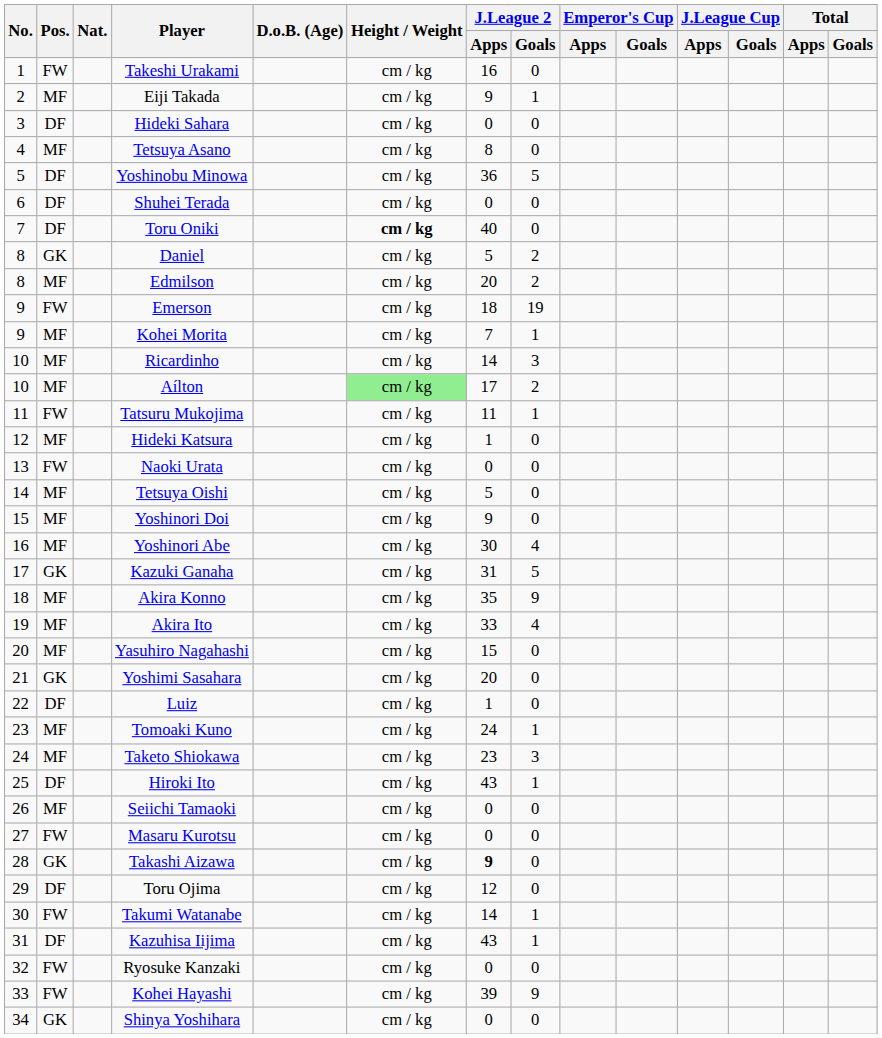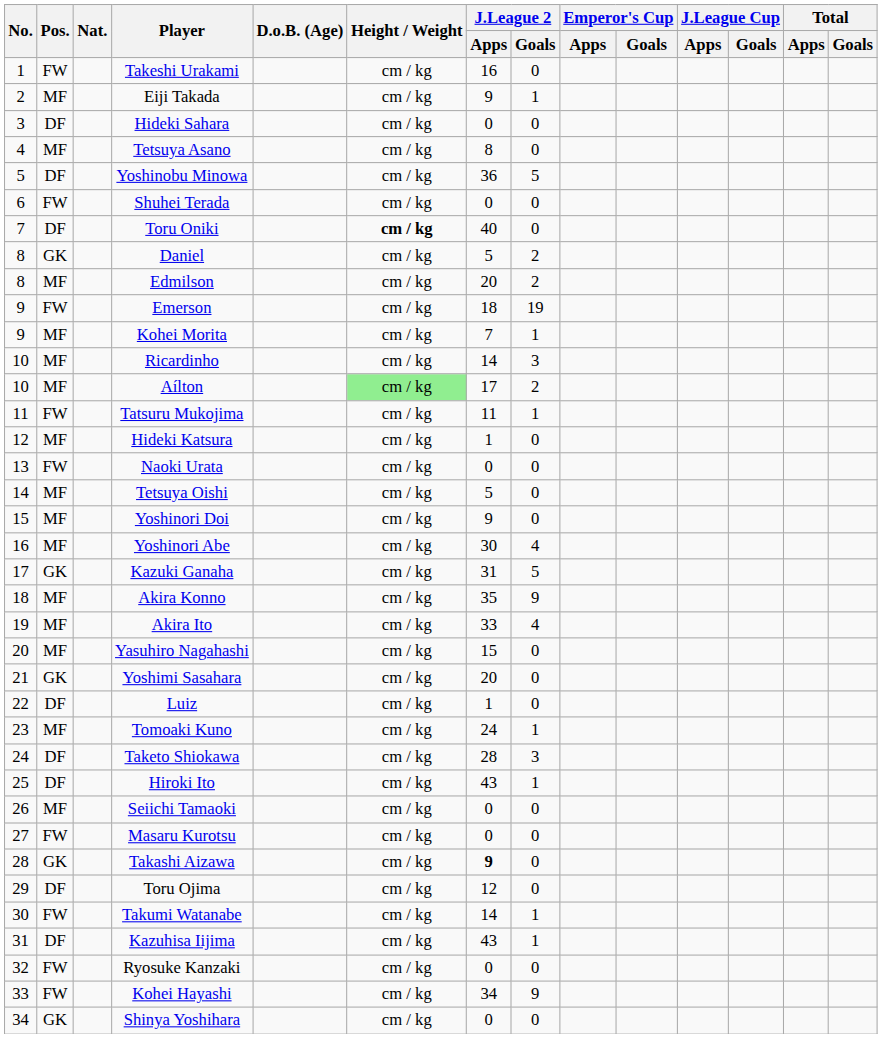 <table class="wikitable" style="text-align:center;">
 <tr>
 <th rowspan="2">No.</th>
 <th rowspan="2">Pos.</th>
 <th rowspan="2">Nat.</th>
 <th rowspan="2">Player</th>
 <th rowspan="2">D.o.B. (Age)</th>
 <th rowspan="2">Height / Weight</th>
 <th colspan="2"><a href='#'>J.League 2</a></th>
 <th colspan="2"><a href='#'>Emperor's Cup</a></th>
 <th colspan="2"><a href='#'>J.League Cup</a></th>
 <th colspan="2">Total</th>
 </tr>
 <tr>
 <th>Apps</th>
 <th>Goals</th>
 <th>Apps</th>
 <th>Goals</th>
 <th>Apps</th>
 <th>Goals</th>
 <th>Apps</th>
 <th>Goals</th>
 </tr>
 <tr>
 <td>1</td>
 <td>FW</td>
 <td></td>
 <td><a href='#'>Takeshi Urakami</a></td>
 <td></td>
 <td>cm / kg</td>
 <td>16</td>
 <td>0</td>
 <td></td>
 <td></td>
 <td></td>
 <td></td>
 <td></td>
 <td></td>
 </tr>
 <tr>
 <td>2</td>
 <td>MF</td>
 <td></td>
 <td>Eiji Takada</td>
 <td></td>
 <td>cm / kg</td>
 <td>9</td>
 <td>1</td>
 <td></td>
 <td></td>
 <td></td>
 <td></td>
 <td></td>
 <td></td>
 </tr>
 <tr>
 <td>3</td>
 <td>DF</td>
 <td></td>
 <td><a href='#'>Hideki Sahara</a></td>
 <td></td>
 <td>cm / kg</td>
 <td>0</td>
 <td>0</td>
 <td></td>
 <td></td>
 <td></td>
 <td></td>
 <td></td>
 <td></td>
 </tr>
 <tr>
 <td>4</td>
 <td>MF</td>
 <td></td>
 <td><a href='#'>Tetsuya Asano</a></td>
 <td></td>
 <td>cm / kg</td>
 <td>8</td>
 <td>0</td>
 <td></td>
 <td></td>
 <td></td>
 <td></td>
 <td></td>
 <td></td>
 </tr>
 <tr>
 <td>5</td>
 <td>DF</td>
 <td></td>
 <td><a href='#'>Yoshinobu Minowa</a></td>
 <td></td>
 <td>cm / kg</td>
 <td>36</td>
 <td>5</td>
 <td></td>
 <td></td>
 <td></td>
 <td></td>
 <td></td>
 <td></td>
 </tr>
 <tr>
 <td>6</td>
-<td>DF</td>
+<td>FW</td>
 <td></td>
 <td><a href='#'>Shuhei Terada</a></td>
 <td></td>
 <td>cm / kg</td>
 <td>0</td>
 <td>0</td>
 <td></td>
 <td></td>
 <td></td>
 <td></td>
 <td></td>
 <td></td>
 </tr>
 <tr>
 <td>7</td>
 <td>DF</td>
 <td></td>
 <td><a href='#'>Toru Oniki</a></td>
 <td></td>
 <td><strong>cm / kg</strong></td>
 <td>40</td>
 <td>0</td>
 <td></td>
 <td></td>
 <td></td>
 <td></td>
 <td></td>
 <td></td>
 </tr>
 <tr>
 <td>8</td>
 <td>GK</td>
 <td></td>
 <td><a href='#'>Daniel</a></td>
 <td></td>
 <td>cm / kg</td>
 <td>5</td>
 <td>2</td>
 <td></td>
 <td></td>
 <td></td>
 <td></td>
 <td></td>
 <td></td>
 </tr>
 <tr>
 <td>8</td>
 <td>MF</td>
 <td></td>
 <td><a href='#'>Edmilson</a></td>
 <td></td>
 <td>cm / kg</td>
 <td>20</td>
 <td>2</td>
 <td></td>
 <td></td>
 <td></td>
 <td></td>
 <td></td>
 <td></td>
 </tr>
 <tr>
 <td>9</td>
 <td>FW</td>
 <td></td>
 <td><a href='#'>Emerson</a></td>
 <td></td>
 <td>cm / kg</td>
 <td>18</td>
 <td>19</td>
 <td></td>
 <td></td>
 <td></td>
 <td></td>
 <td></td>
 <td></td>
 </tr>
 <tr>
 <td>9</td>
 <td>MF</td>
 <td></td>
 <td><a href='#'>Kohei Morita</a></td>
 <td></td>
 <td>cm / kg</td>
 <td>7</td>
 <td>1</td>
 <td></td>
 <td></td>
 <td></td>
 <td></td>
 <td></td>
 <td></td>
 </tr>
 <tr>
 <td>10</td>
 <td>MF</td>
 <td></td>
 <td><a href='#'>Ricardinho</a></td>
 <td></td>
 <td>cm / kg</td>
 <td>14</td>
 <td>3</td>
 <td></td>
 <td></td>
 <td></td>
 <td></td>
 <td></td>
 <td></td>
 </tr>
 <tr>
 <td>10</td>
 <td>MF</td>
 <td></td>
 <td><a href='#'>Aílton</a></td>
 <td></td>
 <td style="background: lightgreen;">cm / kg</td>
 <td>17</td>
 <td>2</td>
 <td></td>
 <td></td>
 <td></td>
 <td></td>
 <td></td>
 <td></td>
 </tr>
 <tr>
 <td>11</td>
 <td>FW</td>
 <td></td>
 <td><a href='#'>Tatsuru Mukojima</a></td>
 <td></td>
 <td>cm / kg</td>
 <td>11</td>
 <td>1</td>
 <td></td>
 <td></td>
 <td></td>
 <td></td>
 <td></td>
 <td></td>
 </tr>
 <tr>
 <td>12</td>
 <td>MF</td>
 <td></td>
 <td><a href='#'>Hideki Katsura</a></td>
 <td></td>
 <td>cm / kg</td>
 <td>1</td>
 <td>0</td>
 <td></td>
 <td></td>
 <td></td>
 <td></td>
 <td></td>
 <td></td>
 </tr>
 <tr>
 <td>13</td>
 <td>FW</td>
 <td></td>
 <td><a href='#'>Naoki Urata</a></td>
 <td></td>
 <td>cm / kg</td>
 <td>0</td>
 <td>0</td>
 <td></td>
 <td></td>
 <td></td>
 <td></td>
 <td></td>
 <td></td>
 </tr>
 <tr>
 <td>14</td>
 <td>MF</td>
 <td></td>
 <td><a href='#'>Tetsuya Oishi</a></td>
 <td></td>
 <td>cm / kg</td>
 <td>5</td>
 <td>0</td>
 <td></td>
 <td></td>
 <td></td>
 <td></td>
 <td></td>
 <td></td>
 </tr>
 <tr>
 <td>15</td>
 <td>MF</td>
 <td></td>
 <td><a href='#'>Yoshinori Doi</a></td>
 <td></td>
 <td>cm / kg</td>
 <td>9</td>
 <td>0</td>
 <td></td>
 <td></td>
 <td></td>
 <td></td>
 <td></td>
 <td></td>
 </tr>
 <tr>
 <td>16</td>
 <td>MF</td>
 <td></td>
 <td><a href='#'>Yoshinori Abe</a></td>
 <td></td>
 <td>cm / kg</td>
 <td>30</td>
 <td>4</td>
 <td></td>
 <td></td>
 <td></td>
 <td></td>
 <td></td>
 <td></td>
 </tr>
 <tr>
 <td>17</td>
 <td>GK</td>
 <td></td>
 <td><a href='#'>Kazuki Ganaha</a></td>
 <td></td>
 <td>cm / kg</td>
 <td>31</td>
 <td>5</td>
 <td></td>
 <td></td>
 <td></td>
 <td></td>
 <td></td>
 <td></td>
 </tr>
 <tr>
 <td>18</td>
 <td>MF</td>
 <td></td>
 <td><a href='#'>Akira Konno</a></td>
 <td></td>
 <td>cm / kg</td>
 <td>35</td>
 <td>9</td>
 <td></td>
 <td></td>
 <td></td>
 <td></td>
 <td></td>
 <td></td>
 </tr>
 <tr>
 <td>19</td>
 <td>MF</td>
 <td></td>
 <td><a href='#'>Akira Ito</a></td>
 <td></td>
 <td>cm / kg</td>
 <td>33</td>
 <td>4</td>
 <td></td>
 <td></td>
 <td></td>
 <td></td>
 <td></td>
 <td></td>
 </tr>
 <tr>
 <td>20</td>
 <td>MF</td>
 <td></td>
 <td><a href='#'>Yasuhiro Nagahashi</a></td>
 <td></td>
 <td>cm / kg</td>
 <td>15</td>
 <td>0</td>
 <td></td>
 <td></td>
 <td></td>
 <td></td>
 <td></td>
 <td></td>
 </tr>
 <tr>
 <td>21</td>
 <td>GK</td>
 <td></td>
 <td><a href='#'>Yoshimi Sasahara</a></td>
 <td></td>
 <td>cm / kg</td>
 <td>20</td>
 <td>0</td>
 <td></td>
 <td></td>
 <td></td>
 <td></td>
 <td></td>
 <td></td>
 </tr>
 <tr>
 <td>22</td>
 <td>DF</td>
 <td></td>
 <td><a href='#'>Luiz</a></td>
 <td></td>
 <td>cm / kg</td>
 <td>1</td>
 <td>0</td>
 <td></td>
 <td></td>
 <td></td>
 <td></td>
 <td></td>
 <td></td>
 </tr>
 <tr>
 <td>23</td>
 <td>MF</td>
 <td></td>
 <td><a href='#'>Tomoaki Kuno</a></td>
 <td></td>
 <td>cm / kg</td>
 <td>24</td>
 <td>1</td>
 <td></td>
 <td></td>
 <td></td>
 <td></td>
 <td></td>
 <td></td>
 </tr>
 <tr>
 <td>24</td>
-<td>MF</td>
+<td>DF</td>
 <td></td>
 <td><a href='#'>Taketo Shiokawa</a></td>
 <td></td>
 <td>cm / kg</td>
-<td>23</td>
+<td>28</td>
 <td>3</td>
 <td></td>
 <td></td>
 <td></td>
 <td></td>
 <td></td>
 <td></td>
 </tr>
 <tr>
 <td>25</td>
 <td>DF</td>
 <td></td>
 <td><a href='#'>Hiroki Ito</a></td>
 <td></td>
 <td>cm / kg</td>
 <td>43</td>
 <td>1</td>
 <td></td>
 <td></td>
 <td></td>
 <td></td>
 <td></td>
 <td></td>
 </tr>
 <tr>
 <td>26</td>
 <td>MF</td>
 <td></td>
 <td><a href='#'>Seiichi Tamaoki</a></td>
 <td></td>
 <td>cm / kg</td>
 <td>0</td>
 <td>0</td>
 <td></td>
 <td></td>
 <td></td>
 <td></td>
 <td></td>
 <td></td>
 </tr>
 <tr>
 <td>27</td>
 <td>FW</td>
 <td></td>
 <td><a href='#'>Masaru Kurotsu</a></td>
 <td></td>
 <td>cm / kg</td>
 <td>0</td>
 <td>0</td>
 <td></td>
 <td></td>
 <td></td>
 <td></td>
 <td></td>
 <td></td>
 </tr>
 <tr>
 <td>28</td>
 <td>GK</td>
 <td></td>
 <td><a href='#'>Takashi Aizawa</a></td>
 <td></td>
 <td>cm / kg</td>
 <td><strong>9</strong></td>
 <td>0</td>
 <td></td>
 <td></td>
 <td></td>
 <td></td>
 <td></td>
 <td></td>
 </tr>
 <tr>
 <td>29</td>
 <td>DF</td>
 <td></td>
 <td>Toru Ojima</td>
 <td></td>
 <td>cm / kg</td>
 <td>12</td>
 <td>0</td>
 <td></td>
 <td></td>
 <td></td>
 <td></td>
 <td></td>
 <td></td>
 </tr>
 <tr>
 <td>30</td>
 <td>FW</td>
 <td></td>
 <td><a href='#'>Takumi Watanabe</a></td>
 <td></td>
 <td>cm / kg</td>
 <td>14</td>
 <td>1</td>
 <td></td>
 <td></td>
 <td></td>
 <td></td>
 <td></td>
 <td></td>
 </tr>
 <tr>
 <td>31</td>
 <td>DF</td>
 <td></td>
 <td><a href='#'>Kazuhisa Iijima</a></td>
 <td></td>
 <td>cm / kg</td>
 <td>43</td>
 <td>1</td>
 <td></td>
 <td></td>
 <td></td>
 <td></td>
 <td></td>
 <td></td>
 </tr>
 <tr>
 <td>32</td>
 <td>FW</td>
 <td></td>
 <td>Ryosuke Kanzaki</td>
 <td></td>
 <td>cm / kg</td>
 <td>0</td>
 <td>0</td>
 <td></td>
 <td></td>
 <td></td>
 <td></td>
 <td></td>
 <td></td>
 </tr>
 <tr>
 <td>33</td>
 <td>FW</td>
 <td></td>
 <td><a href='#'>Kohei Hayashi</a></td>
 <td></td>
 <td>cm / kg</td>
-<td>39</td>
+<td>34</td>
 <td>9</td>
 <td></td>
 <td></td>
 <td></td>
 <td></td>
 <td></td>
 <td></td>
 </tr>
 <tr>
 <td>34</td>
 <td>GK</td>
 <td></td>
 <td><a href='#'>Shinya Yoshihara</a></td>
 <td></td>
 <td>cm / kg</td>
 <td>0</td>
 <td>0</td>
 <td></td>
 <td></td>
 <td></td>
 <td></td>
 <td></td>
 <td></td>
 </tr>
 </table>
